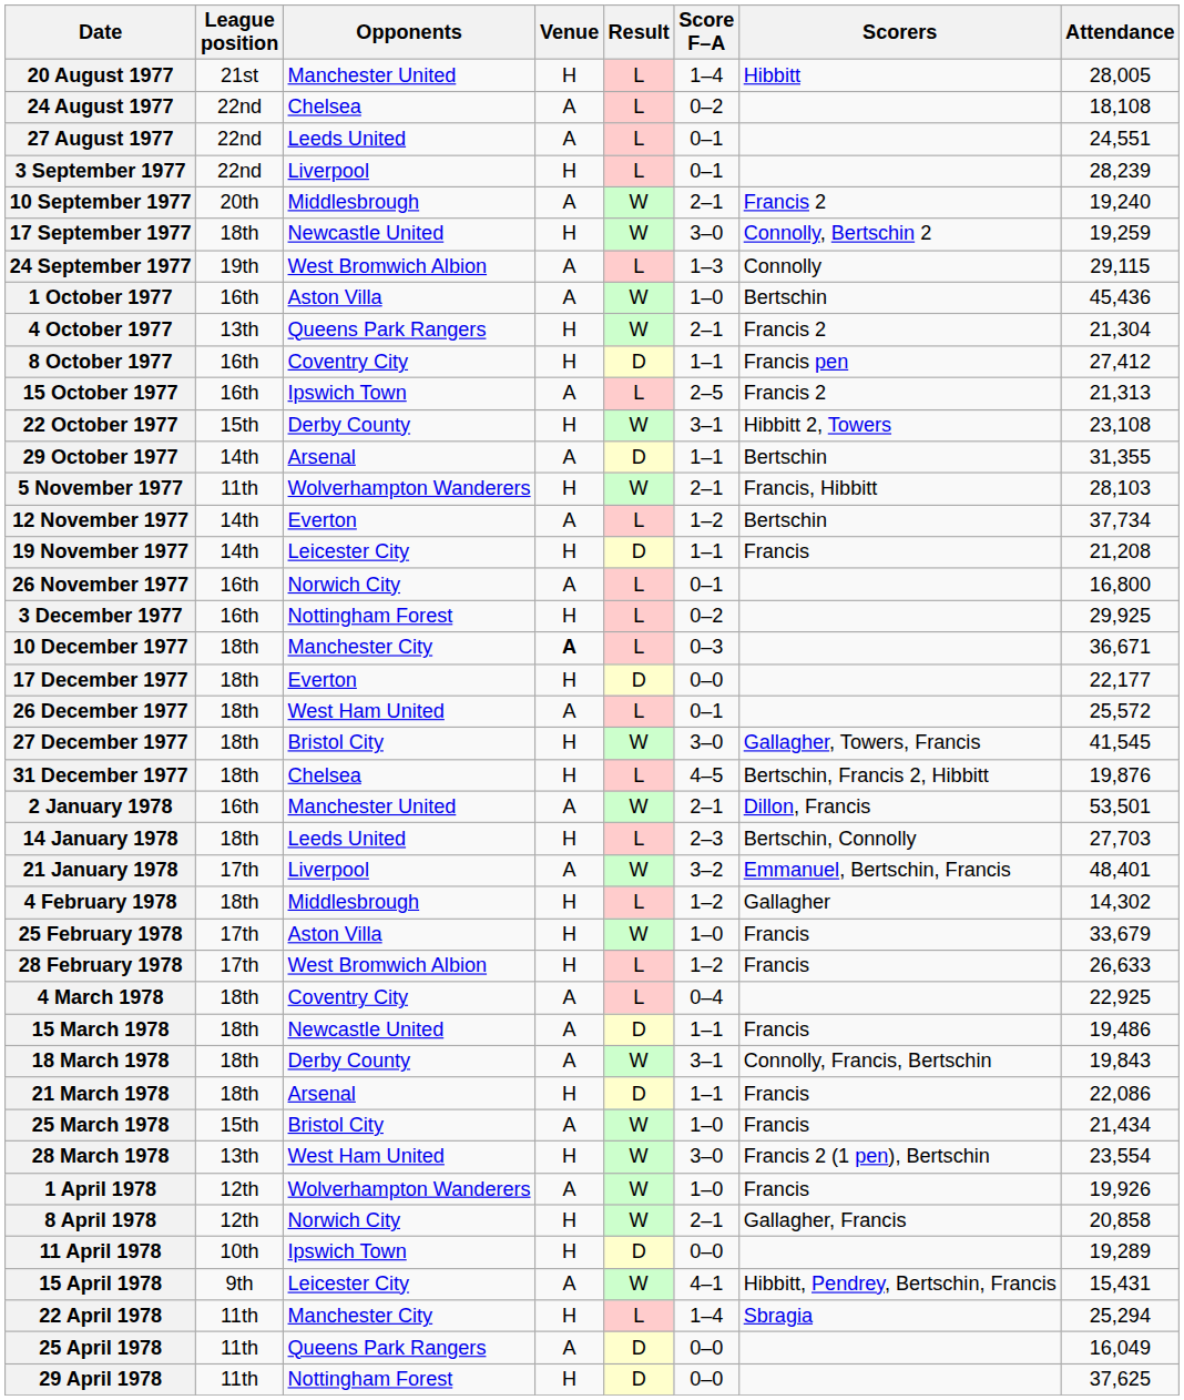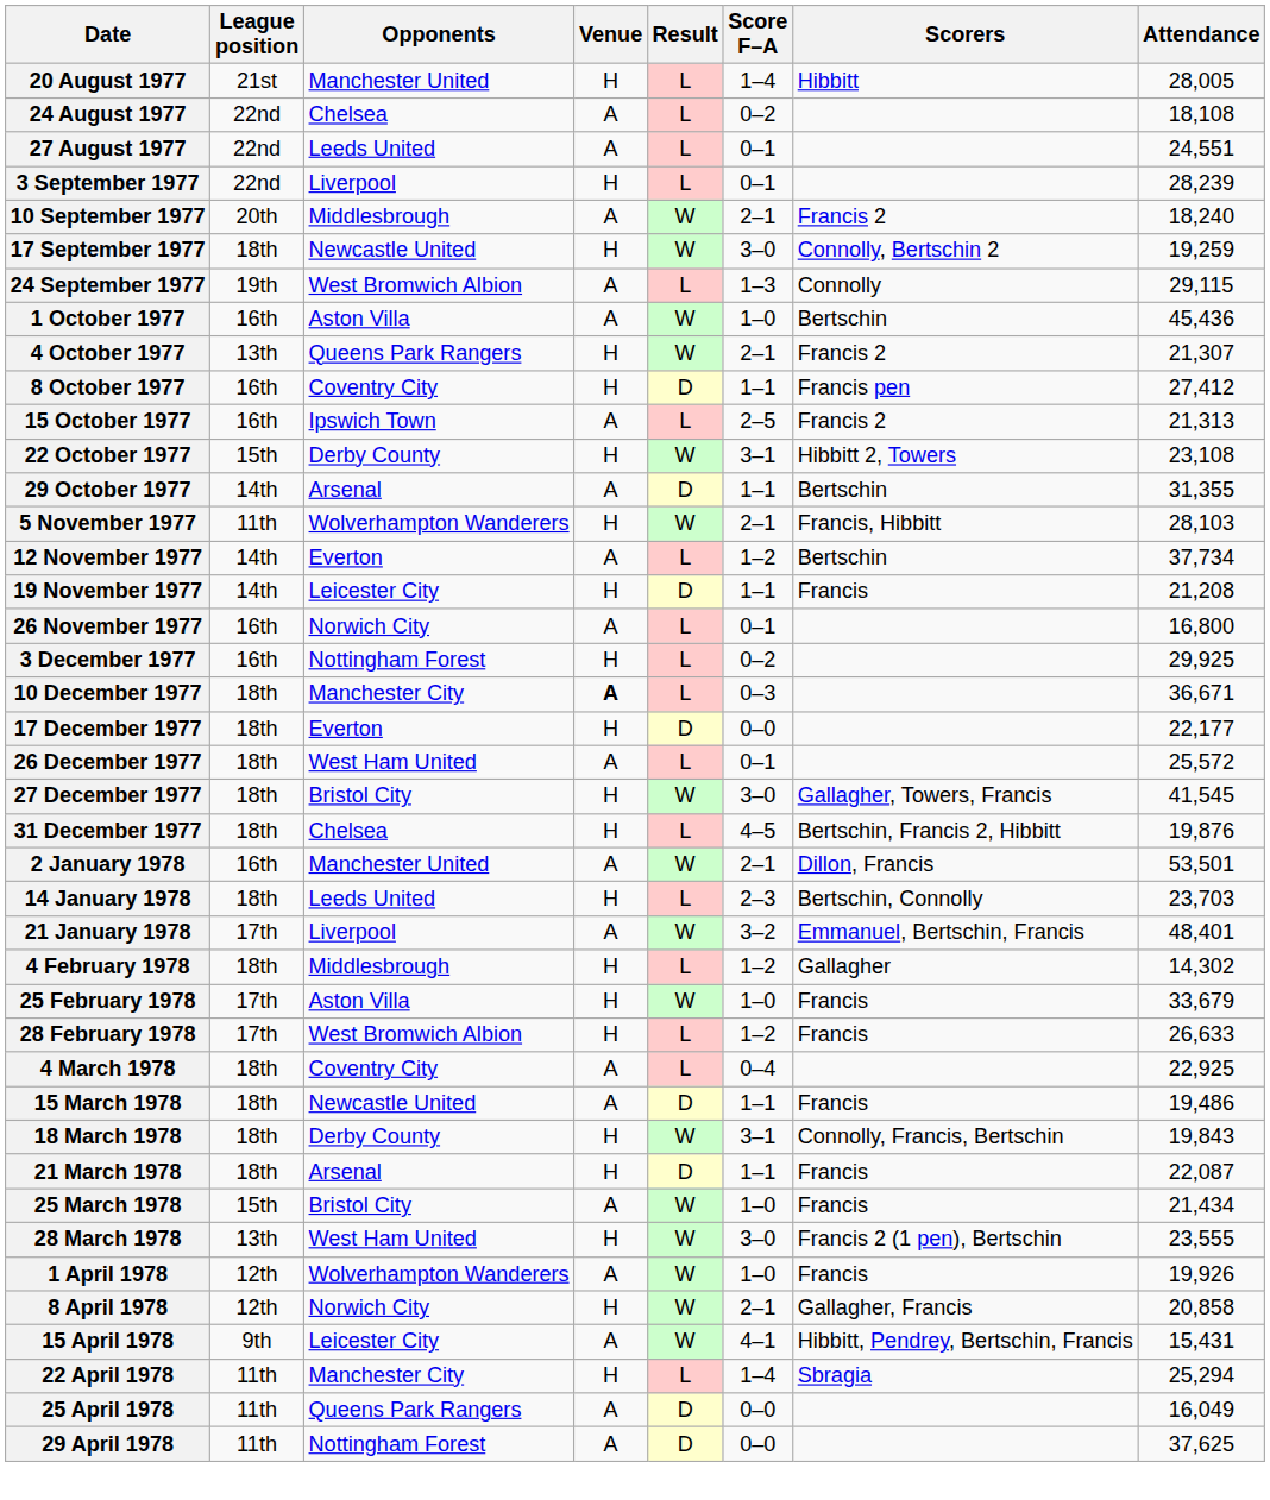 <table class="wikitable plainrowheaders" style="text-align:center">
 <tr>
 <th scope="col">Date</th>
 <th scope="col">League<br>position</th>
 <th scope="col">Opponents</th>
 <th scope="col">Venue</th>
 <th scope="col">Result</th>
 <th scope="col">Score<br>F–A</th>
 <th scope="col">Scorers</th>
 <th scope="col">Attendance</th>
 </tr>
 <tr>
 <th scope="row">20 August 1977</th>
 <td>21st</td>
 <td align="left"><a href='#'>Manchester United</a></td>
 <td>H</td>
 <td style="background:#fcc">L</td>
 <td>1–4</td>
 <td align="left"><a href='#'>Hibbitt</a></td>
 <td>28,005</td>
 </tr>
 <tr>
 <th scope="row">24 August 1977</th>
 <td>22nd</td>
 <td align="left"><a href='#'>Chelsea</a></td>
 <td>A</td>
 <td style="background:#fcc">L</td>
 <td>0–2</td>
 <td></td>
 <td>18,108</td>
 </tr>
 <tr>
 <th scope="row">27 August 1977</th>
 <td>22nd</td>
 <td align="left"><a href='#'>Leeds United</a></td>
 <td>A</td>
 <td style="background:#fcc">L</td>
 <td>0–1</td>
 <td></td>
 <td>24,551</td>
 </tr>
 <tr>
 <th scope="row">3 September 1977</th>
 <td>22nd</td>
 <td align="left"><a href='#'>Liverpool</a></td>
 <td>H</td>
 <td style="background:#fcc">L</td>
 <td>0–1</td>
 <td></td>
 <td>28,239</td>
 </tr>
 <tr>
 <th scope="row">10 September 1977</th>
 <td>20th</td>
 <td align="left"><a href='#'>Middlesbrough</a></td>
 <td>A</td>
 <td style="background:#cfc">W</td>
 <td>2–1</td>
 <td align="left"><a href='#'>Francis</a> 2</td>
-<td>19,240</td>
+<td>18,240</td>
 </tr>
 <tr>
 <th scope="row">17 September 1977</th>
 <td>18th</td>
 <td align="left"><a href='#'>Newcastle United</a></td>
 <td>H</td>
 <td style="background:#cfc">W</td>
 <td>3–0</td>
 <td align="left"><a href='#'>Connolly</a>, <a href='#'>Bertschin</a> 2</td>
 <td>19,259</td>
 </tr>
 <tr>
 <th scope="row">24 September 1977</th>
 <td>19th</td>
 <td align="left"><a href='#'>West Bromwich Albion</a></td>
 <td>A</td>
 <td style="background:#fcc">L</td>
 <td>1–3</td>
 <td align="left">Connolly</td>
 <td>29,115</td>
 </tr>
 <tr>
 <th scope="row">1 October 1977</th>
 <td>16th</td>
 <td align="left"><a href='#'>Aston Villa</a></td>
 <td>A</td>
 <td style="background:#cfc">W</td>
 <td>1–0</td>
 <td align="left">Bertschin</td>
 <td>45,436</td>
 </tr>
 <tr>
 <th scope="row">4 October 1977</th>
 <td>13th</td>
 <td align="left"><a href='#'>Queens Park Rangers</a></td>
 <td>H</td>
 <td style="background:#cfc">W</td>
 <td>2–1</td>
 <td align="left">Francis 2</td>
-<td>21,304</td>
+<td>21,307</td>
 </tr>
 <tr>
 <th scope="row">8 October 1977</th>
 <td>16th</td>
 <td align="left"><a href='#'>Coventry City</a></td>
 <td>H</td>
 <td style="background:#ffc">D</td>
 <td>1–1</td>
 <td align="left">Francis <a href='#'>pen</a></td>
 <td>27,412</td>
 </tr>
 <tr>
 <th scope="row">15 October 1977</th>
 <td>16th</td>
 <td align="left"><a href='#'>Ipswich Town</a></td>
 <td>A</td>
 <td style="background:#fcc">L</td>
 <td>2–5</td>
 <td align="left">Francis 2</td>
 <td>21,313</td>
 </tr>
 <tr>
 <th scope="row">22 October 1977</th>
 <td>15th</td>
 <td align="left"><a href='#'>Derby County</a></td>
 <td>H</td>
 <td style="background:#cfc">W</td>
 <td>3–1</td>
 <td align="left">Hibbitt 2, <a href='#'>Towers</a></td>
 <td>23,108</td>
 </tr>
 <tr>
 <th scope="row">29 October 1977</th>
 <td>14th</td>
 <td align="left"><a href='#'>Arsenal</a></td>
 <td>A</td>
 <td style="background:#ffc">D</td>
 <td>1–1</td>
 <td align="left">Bertschin</td>
 <td>31,355</td>
 </tr>
 <tr>
 <th scope="row">5 November 1977</th>
 <td>11th</td>
 <td align="left"><a href='#'>Wolverhampton Wanderers</a></td>
 <td>H</td>
 <td style="background:#cfc">W</td>
 <td>2–1</td>
 <td align="left">Francis, Hibbitt</td>
 <td>28,103</td>
 </tr>
 <tr>
 <th scope="row">12 November 1977</th>
 <td>14th</td>
 <td align="left"><a href='#'>Everton</a></td>
 <td>A</td>
 <td style="background:#fcc">L</td>
 <td>1–2</td>
 <td align="left">Bertschin</td>
 <td>37,734</td>
 </tr>
 <tr>
 <th scope="row">19 November 1977</th>
 <td>14th</td>
 <td align="left"><a href='#'>Leicester City</a></td>
 <td>H</td>
 <td style="background:#ffc">D</td>
 <td>1–1</td>
 <td align="left">Francis</td>
 <td>21,208</td>
 </tr>
 <tr>
 <th scope="row">26 November 1977</th>
 <td>16th</td>
 <td align="left"><a href='#'>Norwich City</a></td>
 <td>A</td>
 <td style="background:#fcc">L</td>
 <td>0–1</td>
 <td></td>
 <td>16,800</td>
 </tr>
 <tr>
 <th scope="row">3 December 1977</th>
 <td>16th</td>
 <td align="left"><a href='#'>Nottingham Forest</a></td>
 <td>H</td>
 <td style="background:#fcc">L</td>
 <td>0–2</td>
 <td></td>
 <td>29,925</td>
 </tr>
 <tr>
 <th scope="row">10 December 1977</th>
 <td>18th</td>
 <td align="left"><a href='#'>Manchester City</a></td>
 <td><strong>A</strong></td>
 <td style="background:#fcc">L</td>
 <td>0–3</td>
 <td></td>
 <td>36,671</td>
 </tr>
 <tr>
 <th scope="row">17 December 1977</th>
 <td>18th</td>
 <td align="left"><a href='#'>Everton</a></td>
 <td>H</td>
 <td style="background:#ffc">D</td>
 <td>0–0</td>
 <td></td>
 <td>22,177</td>
 </tr>
 <tr>
 <th scope="row">26 December 1977</th>
 <td>18th</td>
 <td align="left"><a href='#'>West Ham United</a></td>
 <td>A</td>
 <td style="background:#fcc">L</td>
 <td>0–1</td>
 <td></td>
 <td>25,572</td>
 </tr>
 <tr>
 <th scope="row">27 December 1977</th>
 <td>18th</td>
 <td align="left"><a href='#'>Bristol City</a></td>
 <td>H</td>
 <td style="background:#cfc">W</td>
 <td>3–0</td>
 <td align="left"><a href='#'>Gallagher</a>, Towers, Francis</td>
 <td>41,545</td>
 </tr>
 <tr>
 <th scope="row">31 December 1977</th>
 <td>18th</td>
 <td align="left"><a href='#'>Chelsea</a></td>
 <td>H</td>
 <td style="background:#fcc">L</td>
 <td>4–5</td>
 <td align="left">Bertschin, Francis 2, Hibbitt</td>
 <td>19,876</td>
 </tr>
 <tr>
 <th scope="row">2 January 1978</th>
 <td>16th</td>
 <td align="left"><a href='#'>Manchester United</a></td>
 <td>A</td>
 <td style="background:#cfc">W</td>
 <td>2–1</td>
 <td align="left"><a href='#'>Dillon</a>, Francis</td>
 <td>53,501</td>
 </tr>
 <tr>
 <th scope="row">14 January 1978</th>
 <td>18th</td>
 <td align="left"><a href='#'>Leeds United</a></td>
 <td>H</td>
 <td style="background:#fcc">L</td>
 <td>2–3</td>
 <td align="left">Bertschin, Connolly</td>
-<td>27,703</td>
+<td>23,703</td>
 </tr>
 <tr>
 <th scope="row">21 January 1978</th>
 <td>17th</td>
 <td align="left"><a href='#'>Liverpool</a></td>
 <td>A</td>
 <td style="background:#cfc">W</td>
 <td>3–2</td>
 <td align="left"><a href='#'>Emmanuel</a>, Bertschin, Francis</td>
 <td>48,401</td>
 </tr>
 <tr>
 <th scope="row">4 February 1978</th>
 <td>18th</td>
 <td align="left"><a href='#'>Middlesbrough</a></td>
 <td>H</td>
 <td style="background:#fcc">L</td>
 <td>1–2</td>
 <td align="left">Gallagher</td>
 <td>14,302</td>
 </tr>
 <tr>
 <th scope="row">25 February 1978</th>
 <td>17th</td>
 <td align="left"><a href='#'>Aston Villa</a></td>
 <td>H</td>
 <td style="background:#cfc">W</td>
 <td>1–0</td>
 <td align="left">Francis</td>
 <td>33,679</td>
 </tr>
 <tr>
 <th scope="row">28 February 1978</th>
 <td>17th</td>
 <td align="left"><a href='#'>West Bromwich Albion</a></td>
 <td>H</td>
 <td style="background:#fcc">L</td>
 <td>1–2</td>
 <td align="left">Francis</td>
 <td>26,633</td>
 </tr>
 <tr>
 <th scope="row">4 March 1978</th>
 <td>18th</td>
 <td align="left"><a href='#'>Coventry City</a></td>
 <td>A</td>
 <td style="background:#fcc">L</td>
 <td>0–4</td>
 <td></td>
 <td>22,925</td>
 </tr>
 <tr>
 <th scope="row">15 March 1978</th>
 <td>18th</td>
 <td align="left"><a href='#'>Newcastle United</a></td>
 <td>A</td>
 <td style="background:#ffc">D</td>
 <td>1–1</td>
 <td align="left">Francis</td>
 <td>19,486</td>
 </tr>
 <tr>
 <th scope="row">18 March 1978</th>
 <td>18th</td>
 <td align="left"><a href='#'>Derby County</a></td>
-<td>A</td>
+<td>H</td>
 <td style="background:#cfc">W</td>
 <td>3–1</td>
 <td align="left">Connolly, Francis, Bertschin</td>
 <td>19,843</td>
 </tr>
 <tr>
 <th scope="row">21 March 1978</th>
 <td>18th</td>
 <td align="left"><a href='#'>Arsenal</a></td>
 <td>H</td>
 <td style="background:#ffc">D</td>
 <td>1–1</td>
 <td align="left">Francis</td>
-<td>22,086</td>
+<td>22,087</td>
 </tr>
 <tr>
 <th scope="row">25 March 1978</th>
 <td>15th</td>
 <td align="left"><a href='#'>Bristol City</a></td>
 <td>A</td>
 <td style="background:#cfc">W</td>
 <td>1–0</td>
 <td align="left">Francis</td>
 <td>21,434</td>
 </tr>
 <tr>
 <th scope="row">28 March 1978</th>
 <td>13th</td>
 <td align="left"><a href='#'>West Ham United</a></td>
 <td>H</td>
 <td style="background:#cfc">W</td>
 <td>3–0</td>
 <td align="left">Francis 2 (1 <a href='#'>pen</a>), Bertschin</td>
-<td>23,554</td>
+<td>23,555</td>
 </tr>
 <tr>
 <th scope="row">1 April 1978</th>
 <td>12th</td>
 <td align="left"><a href='#'>Wolverhampton Wanderers</a></td>
 <td>A</td>
 <td style="background:#cfc">W</td>
 <td>1–0</td>
 <td align="left">Francis</td>
 <td>19,926</td>
 </tr>
 <tr>
 <th scope="row">8 April 1978</th>
 <td>12th</td>
 <td align="left"><a href='#'>Norwich City</a></td>
 <td>H</td>
 <td style="background:#cfc">W</td>
 <td>2–1</td>
 <td align="left">Gallagher, Francis</td>
 <td>20,858</td>
-</tr>
-<tr>
-<th scope="row">11 April 1978</th>
-<td>10th</td>
-<td align="left"><a href='#'>Ipswich Town</a></td>
-<td>H</td>
-<td style="background:#ffc">D</td>
-<td>0–0</td>
-<td></td>
-<td>19,289</td>
 </tr>
 <tr>
 <th scope="row">15 April 1978</th>
 <td>9th</td>
 <td align="left"><a href='#'>Leicester City</a></td>
 <td>A</td>
 <td style="background:#cfc">W</td>
 <td>4–1</td>
 <td align="left">Hibbitt, <a href='#'>Pendrey</a>, Bertschin, Francis</td>
 <td>15,431</td>
 </tr>
 <tr>
 <th scope="row">22 April 1978</th>
 <td>11th</td>
 <td align="left"><a href='#'>Manchester City</a></td>
 <td>H</td>
 <td style="background:#fcc">L</td>
 <td>1–4</td>
 <td align="left"><a href='#'>Sbragia</a></td>
 <td>25,294</td>
 </tr>
 <tr>
 <th scope="row">25 April 1978</th>
 <td>11th</td>
 <td align="left"><a href='#'>Queens Park Rangers</a></td>
 <td>A</td>
 <td style="background:#ffc">D</td>
 <td>0–0</td>
 <td></td>
 <td>16,049</td>
 </tr>
 <tr>
 <th scope="row">29 April 1978</th>
 <td>11th</td>
 <td align="left"><a href='#'>Nottingham Forest</a></td>
-<td>H</td>
+<td>A</td>
 <td style="background:#ffc">D</td>
 <td>0–0</td>
 <td></td>
 <td>37,625</td>
 </tr>
 </table>
